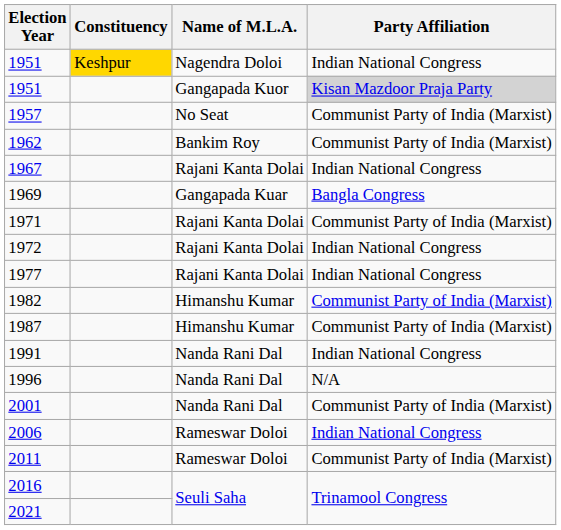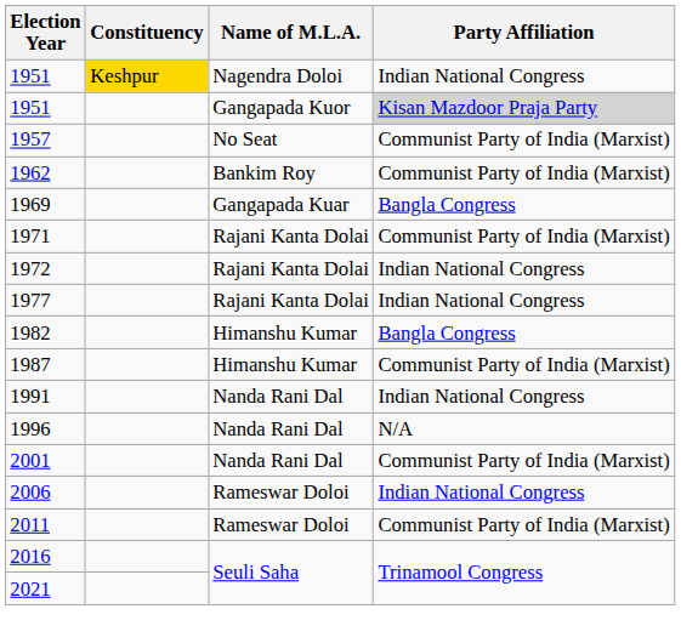 <table class="wikitable sortable"ìÍĦĤĠčw>
 <tr>
 <th>Election<br> Year</th>
 <th>Constituency</th>
 <th>Name of M.L.A.</th>
 <th>Party Affiliation</th>
 </tr>
 <tr>
 <td><a href='#'>1951</a></td>
 <td style="background: gold;">Keshpur</td>
 <td>Nagendra Doloi</td>
 <td>Indian National Congress</td>
 </tr>
 <tr>
 <td><a href='#'>1951</a></td>
 <td></td>
 <td>Gangapada Kuor</td>
 <td style="background: lightgrey;"><a href='#'>Kisan Mazdoor Praja Party</a></td>
 </tr>
 <tr>
 <td><a href='#'>1957</a></td>
 <td></td>
 <td>No Seat</td>
 <td>Communist Party of India (Marxist)</td>
 </tr>
 <tr>
 <td><a href='#'>1962</a></td>
 <td></td>
 <td>Bankim Roy</td>
 <td>Communist Party of India (Marxist)</td>
 </tr>
 <tr>
-<td><a href='#'>1967</a></td>
-<td></td>
-<td>Rajani Kanta Dolai</td>
-<td>Indian National Congress</td>
-</tr>
-<tr>
 <td>1969</td>
 <td></td>
 <td>Gangapada Kuar</td>
 <td><a href='#'>Bangla Congress</a></td>
 </tr>
 <tr>
 <td>1971</td>
 <td></td>
 <td>Rajani Kanta Dolai</td>
 <td>Communist Party of India (Marxist)</td>
 </tr>
 <tr>
 <td>1972</td>
 <td></td>
 <td>Rajani Kanta Dolai</td>
 <td>Indian National Congress</td>
 </tr>
 <tr>
 <td>1977</td>
 <td></td>
 <td>Rajani Kanta Dolai</td>
 <td>Indian National Congress</td>
 </tr>
 <tr>
 <td>1982</td>
 <td></td>
 <td>Himanshu Kumar</td>
-<td><a href='#'>Communist Party of India (Marxist)</a></td>
+<td><a href='#'>Bangla Congress</a></td>
 </tr>
 <tr>
 <td>1987</td>
 <td></td>
 <td>Himanshu Kumar</td>
 <td>Communist Party of India (Marxist)</td>
 </tr>
 <tr>
 <td>1991</td>
 <td></td>
 <td>Nanda Rani Dal</td>
 <td>Indian National Congress</td>
 </tr>
 <tr>
 <td>1996</td>
 <td></td>
 <td>Nanda Rani Dal</td>
 <td>N/A</td>
 </tr>
 <tr>
 <td><a href='#'>2001</a></td>
 <td></td>
 <td>Nanda Rani Dal</td>
 <td>Communist Party of India (Marxist)</td>
 </tr>
 <tr>
 <td><a href='#'>2006</a></td>
 <td></td>
 <td>Rameswar Doloi</td>
 <td><a href='#'>Indian National Congress</a></td>
 </tr>
 <tr>
 <td><a href='#'>2011</a></td>
 <td></td>
 <td>Rameswar Doloi</td>
 <td>Communist Party of India (Marxist)</td>
 </tr>
 <tr>
 <td><a href='#'>2016</a></td>
 <td></td>
 <td rowspan=2><a href='#'>Seuli Saha</a></td>
 <td rowspan=2><a href='#'>Trinamool Congress</a></td>
 </tr>
 <tr>
 <td><a href='#'>2021</a></td>
 <td></td>
 </tr>
 </table>
